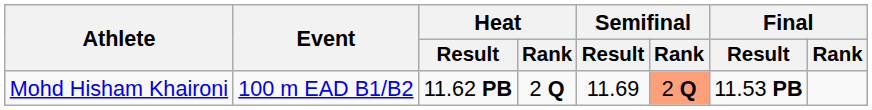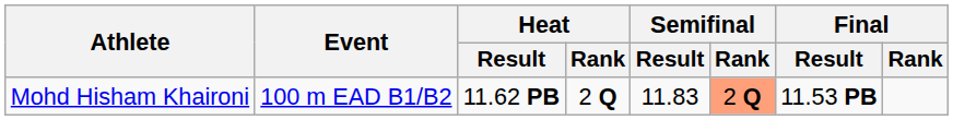 <table class="wikitable" style="font-size:90%">
 <tr>
 <th rowspan="2">Athlete</th>
 <th rowspan="2">Event</th>
 <th colspan="2">Heat</th>
 <th colspan="2">Semifinal</th>
 <th colspan="2">Final</th>
 </tr>
 <tr style="font-size:95%">
 <th>Result</th>
 <th>Rank</th>
 <th>Result</th>
 <th>Rank</th>
 <th>Result</th>
 <th>Rank</th>
 </tr>
 <tr align=center>
 <td align=left><a href='#'>Mohd Hisham Khaironi</a></td>
 <td align=left><a href='#'>100 m EAD B1/B2</a></td>
 <td>11.62 <strong>PB</strong></td>
 <td>2 <strong>Q</strong></td>
-<td>11.69</td>
+<td>11.83</td>
 <td style="background: lightsalmon;">2 <strong>Q</strong></td>
 <td>11.53 <strong>PB</strong></td>
 <td></td>
 </tr>
 </table>
